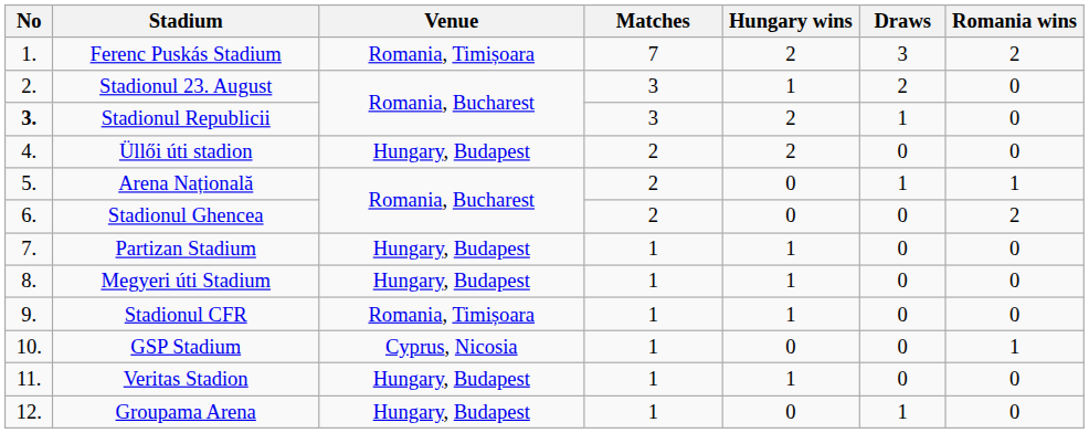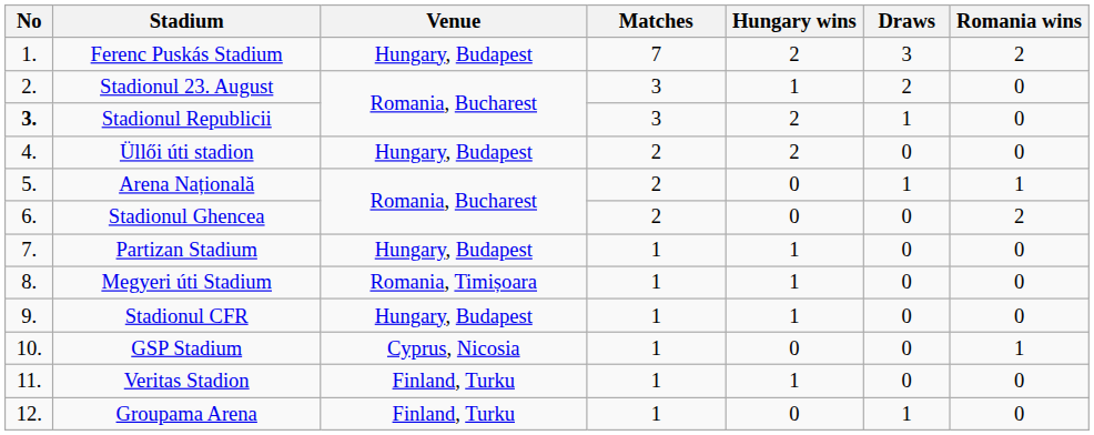 <table class="wikitable" style="text-align:center">
 <tr>
 <th width=30>No</th>
 <th width=200>Stadium</th>
 <th width=200>Venue</th>
 <th width=100>Matches</th>
 <th width=100>Hungary wins</th>
 <th width=60>Draws</th>
 <th width=100>Romania wins</th>
 </tr>
 <tr>
 <td>1.</td>
 <td><a href='#'>Ferenc Puskás Stadium</a></td>
-<td> <a href='#'>Romania</a>, <a href='#'>Timișoara</a></td>
+<td> <a href='#'>Hungary</a>, <a href='#'>Budapest</a></td>
 <td>7</td>
 <td>2</td>
 <td>3</td>
 <td>2</td>
 </tr>
 <tr>
 <td>2.</td>
 <td><a href='#'>Stadionul 23. August</a></td>
 <td rowspan="2"> <a href='#'>Romania</a>, <a href='#'>Bucharest</a></td>
 <td>3</td>
 <td>1</td>
 <td>2</td>
 <td>0</td>
 </tr>
 <tr>
 <td><strong>3.</strong></td>
 <td><a href='#'>Stadionul Republicii</a></td>
 <td>3</td>
 <td>2</td>
 <td>1</td>
 <td>0</td>
 </tr>
 <tr>
 <td>4.</td>
 <td><a href='#'>Üllői úti stadion</a></td>
 <td> <a href='#'>Hungary</a>, <a href='#'>Budapest</a></td>
 <td>2</td>
 <td>2</td>
 <td>0</td>
 <td>0</td>
 </tr>
 <tr>
 <td>5.</td>
 <td><a href='#'>Arena Națională</a></td>
 <td rowspan="2"> <a href='#'>Romania</a>, <a href='#'>Bucharest</a></td>
 <td>2</td>
 <td>0</td>
 <td>1</td>
 <td>1</td>
 </tr>
 <tr>
 <td>6.</td>
 <td><a href='#'>Stadionul Ghencea</a></td>
 <td>2</td>
 <td>0</td>
 <td>0</td>
 <td>2</td>
 </tr>
 <tr>
 <td>7.</td>
 <td><a href='#'>Partizan Stadium</a></td>
 <td> <a href='#'>Hungary</a>, <a href='#'>Budapest</a></td>
 <td>1</td>
 <td>1</td>
 <td>0</td>
 <td>0</td>
 </tr>
 <tr>
 <td>8.</td>
 <td><a href='#'>Megyeri úti Stadium</a></td>
-<td> <a href='#'>Hungary</a>, <a href='#'>Budapest</a></td>
+<td> <a href='#'>Romania</a>, <a href='#'>Timișoara</a></td>
 <td>1</td>
 <td>1</td>
 <td>0</td>
 <td>0</td>
 </tr>
 <tr>
 <td>9.</td>
 <td><a href='#'>Stadionul CFR</a></td>
-<td> <a href='#'>Romania</a>, <a href='#'>Timișoara</a></td>
+<td> <a href='#'>Hungary</a>, <a href='#'>Budapest</a></td>
 <td>1</td>
 <td>1</td>
 <td>0</td>
 <td>0</td>
 </tr>
 <tr>
 <td>10.</td>
 <td><a href='#'>GSP Stadium</a></td>
 <td> <a href='#'>Cyprus</a>, <a href='#'>Nicosia</a></td>
 <td>1</td>
 <td>0</td>
 <td>0</td>
 <td>1</td>
 </tr>
 <tr>
 <td>11.</td>
 <td><a href='#'>Veritas Stadion</a></td>
-<td> <a href='#'>Hungary</a>, <a href='#'>Budapest</a></td>
+<td> <a href='#'>Finland</a>, <a href='#'>Turku</a></td>
 <td>1</td>
 <td>1</td>
 <td>0</td>
 <td>0</td>
 </tr>
 <tr>
 <td>12.</td>
 <td><a href='#'>Groupama Arena</a></td>
-<td> <a href='#'>Hungary</a>, <a href='#'>Budapest</a></td>
+<td> <a href='#'>Finland</a>, <a href='#'>Turku</a></td>
 <td>1</td>
 <td>0</td>
 <td>1</td>
 <td>0</td>
 </tr>
 </table>
